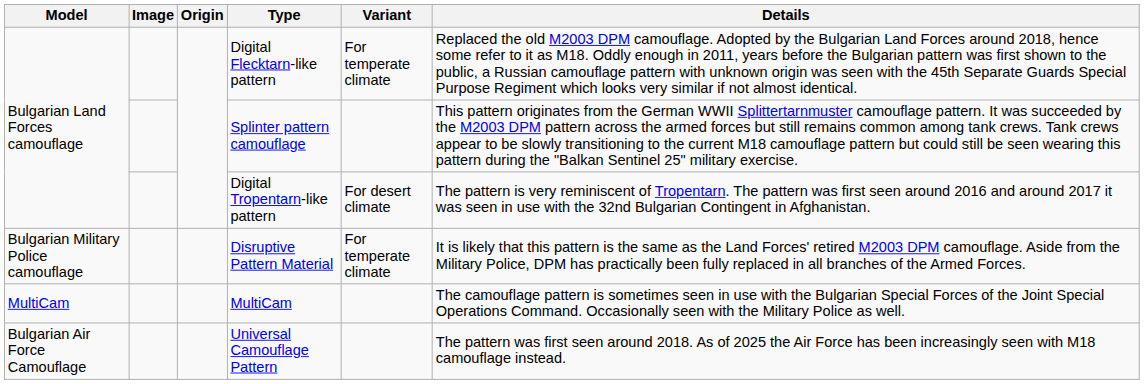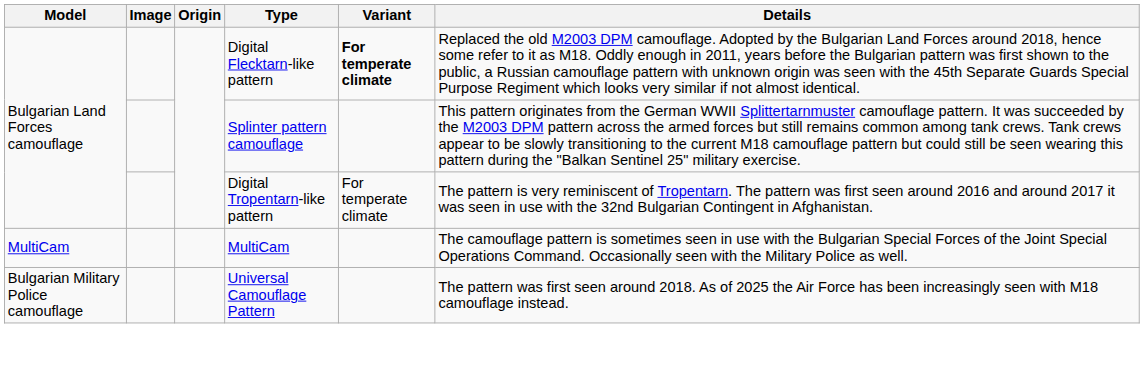 <table class="wikitable">
 <tr>
 <th>Model</th>
 <th>Image</th>
 <th>Origin</th>
 <th>Type</th>
 <th>Variant</th>
 <th>Details</th>
 </tr>
 <tr>
 <td rowspan="3">Bulgarian Land Forces camouflage</td>
 <td></td>
 <td rowspan="3"></td>
 <td>Digital <a href='#'>Flecktarn</a>-like pattern</td>
-<td>For temperate climate</td>
+<td><strong>For temperate climate</strong></td>
 <td>Replaced the old <a href='#'>M2003 DPM</a> camouflage. Adopted by the Bulgarian Land Forces around 2018, hence some refer to it as M18. Oddly enough in 2011, years before the Bulgarian pattern was first shown to the public, a Russian camouflage pattern with unknown origin was seen with the 45th Separate Guards Special Purpose Regiment which looks very similar if not almost identical.</td>
 </tr>
 <tr>
 <td></td>
 <td><a href='#'>Splinter pattern camouflage</a></td>
 <td></td>
 <td>This pattern originates from the German WWII <a href='#'>Splittertarnmuster</a> camouflage pattern. It was succeeded by the <a href='#'>M2003 DPM</a> pattern across the armed forces but still remains common among tank crews. Tank crews appear to be slowly transitioning to the current M18 camouflage pattern but could still be seen wearing this pattern during the "Balkan Sentinel 25" military exercise.</td>
 </tr>
 <tr>
 <td></td>
 <td>Digital <a href='#'>Tropentarn</a>-like pattern</td>
-<td>For desert climate</td>
+<td>For temperate climate</td>
 <td>The pattern is very reminiscent of <a href='#'>Tropentarn</a>. The pattern was first seen around 2016 and around 2017 it was seen in use with the 32nd Bulgarian Contingent in Afghanistan.</td>
-</tr>
-<tr>
-<td>Bulgarian Military Police camouflage</td>
-<td></td>
-<td></td>
-<td><a href='#'>Disruptive Pattern Material</a></td>
-<td>For temperate climate</td>
-<td>It is likely that this pattern is the same as the Land Forces' retired <a href='#'>M2003 DPM</a> camouflage. Aside from the Military Police, DPM has practically been fully replaced in all branches of the Armed Forces.</td>
 </tr>
 <tr>
 <td><a href='#'>MultiCam</a></td>
 <td></td>
 <td></td>
 <td><a href='#'>MultiCam</a></td>
 <td></td>
 <td>The camouflage pattern is sometimes seen in use with the Bulgarian Special Forces of the Joint Special Operations Command. Occasionally seen with the Military Police as well.</td>
 </tr>
 <tr>
-<td>Bulgarian Air Force Camouflage</td>
+<td>Bulgarian Military Police camouflage</td>
 <td></td>
 <td></td>
 <td><a href='#'>Universal Camouflage Pattern</a></td>
 <td></td>
 <td>The pattern was first seen around 2018. As of 2025 the Air Force has been increasingly seen with M18 camouflage instead.</td>
 </tr>
 </table>
